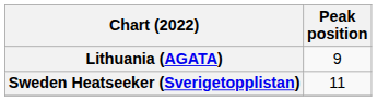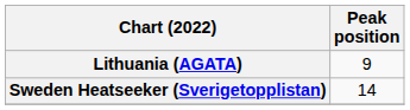 <table class="wikitable sortable plainrowheaders" style="text-align:center">
 <tr>
 <th scope="col">Chart (2022)</th>
 <th scope="col">Peak<br>position</th>
 </tr>
 <tr>
 <th scope="row">Lithuania (<a href='#'>AGATA</a>)</th>
 <td>9</td>
 </tr>
 <tr>
 <th scope="row">Sweden Heatseeker (<a href='#'>Sverigetopplistan</a>)</th>
-<td>11</td>
+<td>14</td>
 </tr>
 <tr>
 </tr>
 </table>
